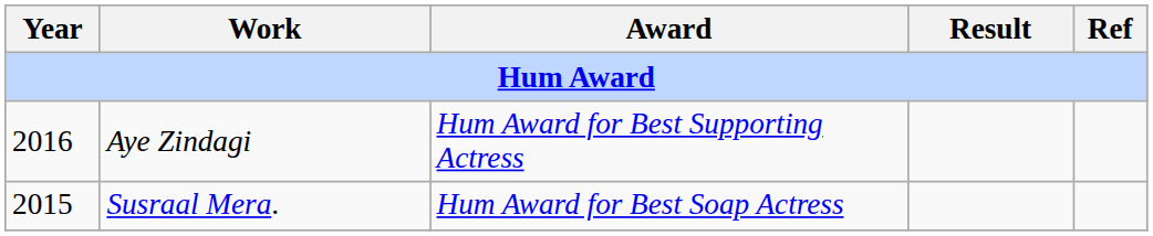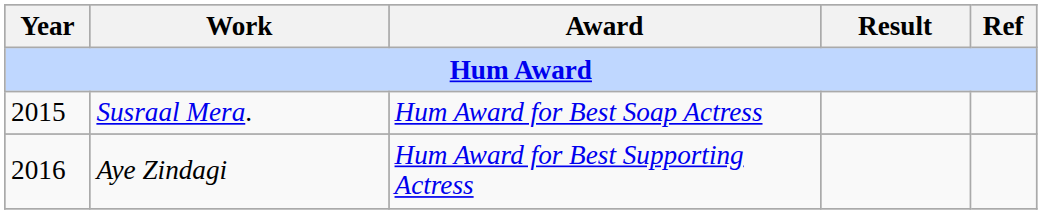 <table class="wikitable sortable plainrowheaders">
 <tr>
 <th width=4%>Year</th>
 <th width=20%>Work</th>
 <th width=29%>Award</th>
 <th width=10%>Result</th>
 <th width=3%>Ref</th>
 </tr>
 <tr>
 <th style="background:#bfd7ff;" colspan="5"><a href='#'>Hum Award</a></th>
 </tr>
 <tr>
+<td>2015</td>
+<td><em><a href='#'>Susraal Mera</a></em>.</td>
+<td><em><a href='#'>Hum Award for Best Soap Actress</a></em></td>
+<td></td>
+<td></td>
+</tr>
+<tr>
 <td>2016</td>
 <td><em>Aye Zindagi</em></td>
 <td><em><a href='#'>Hum Award for Best Supporting Actress</a></em></td>
 <td></td>
 <td></td>
 </tr>
-<tr>
-<td>2015</td>
-<td><em><a href='#'>Susraal Mera</a></em>.</td>
-<td><em><a href='#'>Hum Award for Best Soap Actress</a></em></td>
-<td></td>
-<td></td>
-</tr>
 </table>
